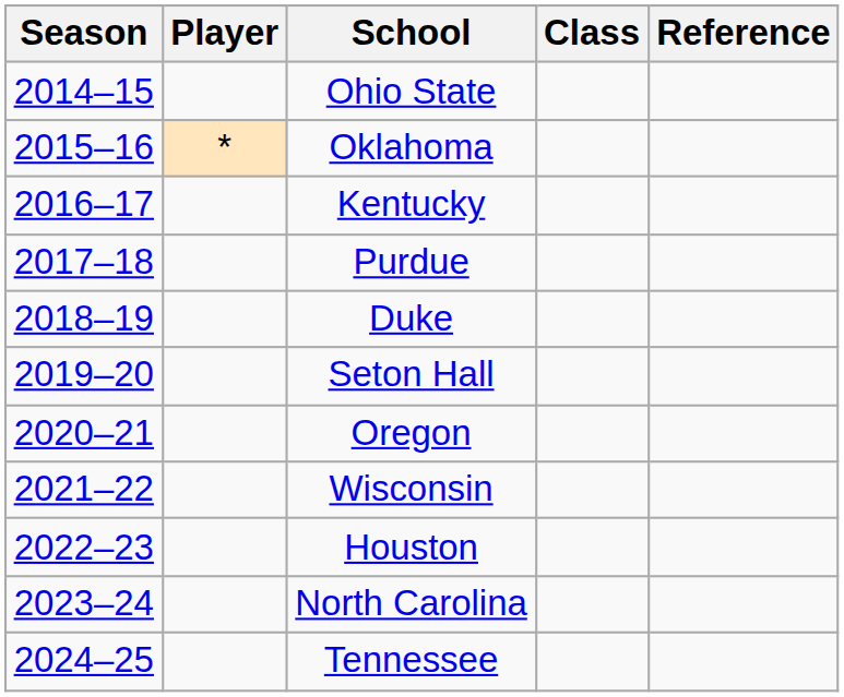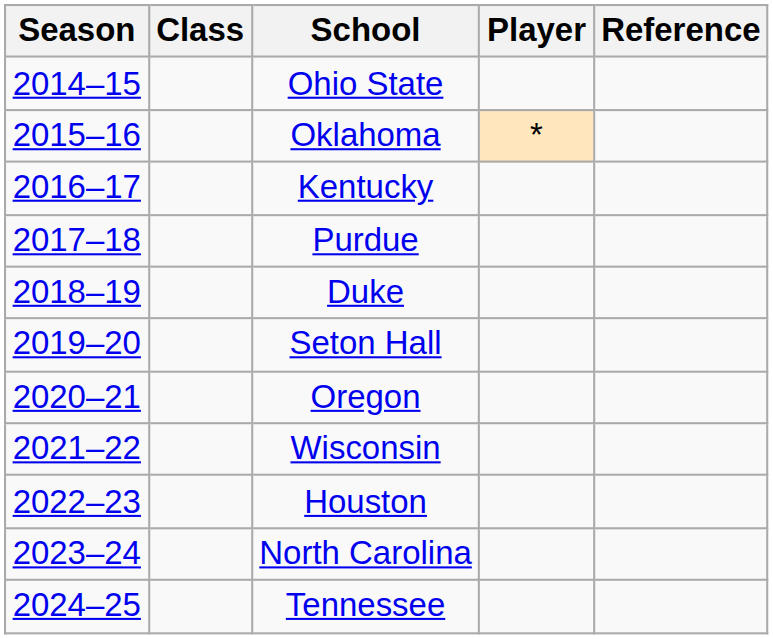 <table class="wikitable sortable">
 <tr>
 <th>Season</th>
+<th>Class</th>
+<th>School</th>
 <th>Player</th>
-<th>School</th>
-<th>Class</th>
 <th class="unsortable">Reference</th>
 </tr>
 <tr align=center>
 <td><a href='#'>2014–15</a></td>
 <td></td>
 <td><a href='#'>Ohio State</a></td>
 <td></td>
 <td></td>
 </tr>
 <tr align=center>
 <td><a href='#'>2015–16</a></td>
+<td></td>
+<td><a href='#'>Oklahoma</a></td>
 <td style="background-color:#FFE6BD">*</td>
-<td><a href='#'>Oklahoma</a></td>
-<td></td>
 <td></td>
 </tr>
 <tr align=center>
 <td><a href='#'>2016–17</a></td>
 <td></td>
 <td><a href='#'>Kentucky</a></td>
 <td></td>
 <td></td>
 </tr>
 <tr align=center>
 <td><a href='#'>2017–18</a></td>
 <td></td>
 <td><a href='#'>Purdue</a></td>
 <td></td>
 <td></td>
 </tr>
 <tr align=center>
 <td><a href='#'>2018–19</a></td>
 <td></td>
 <td><a href='#'>Duke</a></td>
 <td></td>
 <td></td>
 </tr>
 <tr align=center>
 <td><a href='#'>2019–20</a></td>
 <td></td>
 <td><a href='#'>Seton Hall</a></td>
 <td></td>
 <td></td>
 </tr>
 <tr align=center>
 <td><a href='#'>2020–21</a></td>
 <td></td>
 <td><a href='#'>Oregon</a></td>
 <td></td>
 <td></td>
 </tr>
 <tr align=center>
 <td><a href='#'>2021–22</a></td>
 <td></td>
 <td><a href='#'>Wisconsin</a></td>
 <td></td>
 <td></td>
 </tr>
 <tr align=center>
 <td><a href='#'>2022–23</a></td>
 <td></td>
 <td><a href='#'>Houston</a></td>
 <td></td>
 <td></td>
 </tr>
 <tr align=center>
 <td><a href='#'>2023–24</a></td>
 <td></td>
 <td><a href='#'>North Carolina</a></td>
 <td></td>
 <td></td>
 </tr>
 <tr align=center>
 <td><a href='#'>2024–25</a></td>
 <td></td>
 <td><a href='#'>Tennessee</a></td>
 <td></td>
 <td></td>
 </tr>
 </table>
